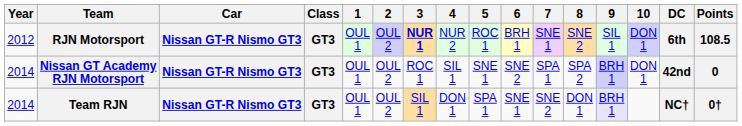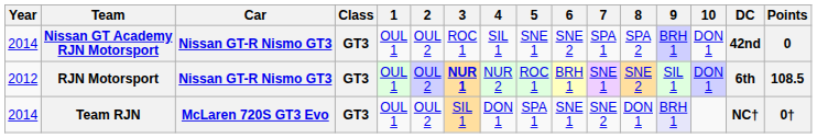 <table class="wikitable" style="text-align:center; font-size:85%">
 <tr>
 <th>Year</th>
 <th>Team</th>
 <th>Car</th>
 <th>Class</th>
 <th>1</th>
 <th>2</th>
 <th>3</th>
 <th>4</th>
 <th>5</th>
 <th>6</th>
 <th>7</th>
 <th>8</th>
 <th>9</th>
 <th>10</th>
 <th>DC</th>
 <th>Points</th>
+</tr>
+<tr>
+<td><a href='#'>2014</a></td>
+<th nowrap><a href='#'>Nissan GT Academy<br>RJN Motorsport</a></th>
+<th nowrap><a href='#'>Nissan GT-R Nismo GT3</a></th>
+<th>GT3</th>
+<td><a href='#'>OUL<br>1</a></td>
+<td><a href='#'>OUL<br>2</a></td>
+<td><a href='#'>ROC<br>1</a></td>
+<td><a href='#'>SIL<br>1</a></td>
+<td><a href='#'>SNE<br>1</a></td>
+<td><a href='#'>SNE<br>2</a></td>
+<td><a href='#'>SPA<br>1</a></td>
+<td><a href='#'>SPA<br>2</a></td>
+<td style="background: #CFCFFF"><a href='#'>BRH<br>1</a><br></td>
+<td><a href='#'>DON<br>1</a></td>
+<th>42nd</th>
+<th>0</th>
 </tr>
 <tr>
 <td><a href='#'>2012</a></td>
 <th nowrap>RJN Motorsport</th>
 <th nowrap><a href='#'>Nissan GT-R Nismo GT3</a></th>
 <th>GT3</th>
 <td style="background: #DFFFDF"><a href='#'>OUL<br>1</a><br></td>
 <td style="background: #CFCFFF"><a href='#'>OUL<br>2</a><br></td>
 <td style="background: #FFDF9F"><strong><a href='#'>NUR<br>1</a></strong><br></td>
 <td style="background: #DFFFDF"><a href='#'>NUR<br>2</a><br></td>
 <td style="background: #DFFFDF"><a href='#'>ROC<br>1</a><br></td>
 <td style="background: #FFFFBF"><a href='#'>BRH<br>1</a><br></td>
 <td style="background: #EFCFFF"><a href='#'>SNE<br>1</a><br></td>
 <td style="background: #FFDF9F"><a href='#'>SNE<br>2</a><br></td>
 <td style="background: #DFFFDF"><a href='#'>SIL<br>1</a><br></td>
 <td style="background: #CFCFFF"><a href='#'>DON<br>1</a><br></td>
 <th>6th</th>
 <th>108.5</th>
 </tr>
 <tr>
 <td><a href='#'>2014</a></td>
-<th nowrap><a href='#'>Nissan GT Academy<br>RJN Motorsport</a></th>
-<th nowrap><a href='#'>Nissan GT-R Nismo GT3</a></th>
-<th>GT3</th>
-<td><a href='#'>OUL<br>1</a></td>
-<td><a href='#'>OUL<br>2</a></td>
-<td><a href='#'>ROC<br>1</a></td>
-<td><a href='#'>SIL<br>1</a></td>
-<td><a href='#'>SNE<br>1</a></td>
-<td><a href='#'>SNE<br>2</a></td>
-<td><a href='#'>SPA<br>1</a></td>
-<td><a href='#'>SPA<br>2</a></td>
-<td style="background: #CFCFFF"><a href='#'>BRH<br>1</a><br></td>
-<td><a href='#'>DON<br>1</a></td>
-<th>42nd</th>
-<th>0</th>
-</tr>
-<tr>
-<td><a href='#'>2014</a></td>
 <th nowrap>Team RJN</th>
-<th nowrap><a href='#'>Nissan GT-R Nismo GT3</a></th>
+<th nowrap><a href='#'>McLaren 720S GT3 Evo</a></th>
 <th>GT3</th>
 <td><a href='#'>OUL<br>1</a></td>
 <td><a href='#'>OUL<br>2</a></td>
 <td style="background:#FFDF9F;"><a href='#'>SIL<br>1</a><br></td>
 <td><a href='#'>DON<br>1</a></td>
 <td><a href='#'>SPA<br>1</a></td>
 <td><a href='#'>SNE<br>1</a></td>
 <td><a href='#'>SNE<br>2</a></td>
 <td><a href='#'>DON<br>1</a></td>
 <td style="background: lavender;"><a href='#'>BRH<br>1</a></td>
 <td></td>
 <th>NC†</th>
 <th>0†</th>
 </tr>
 </table>
